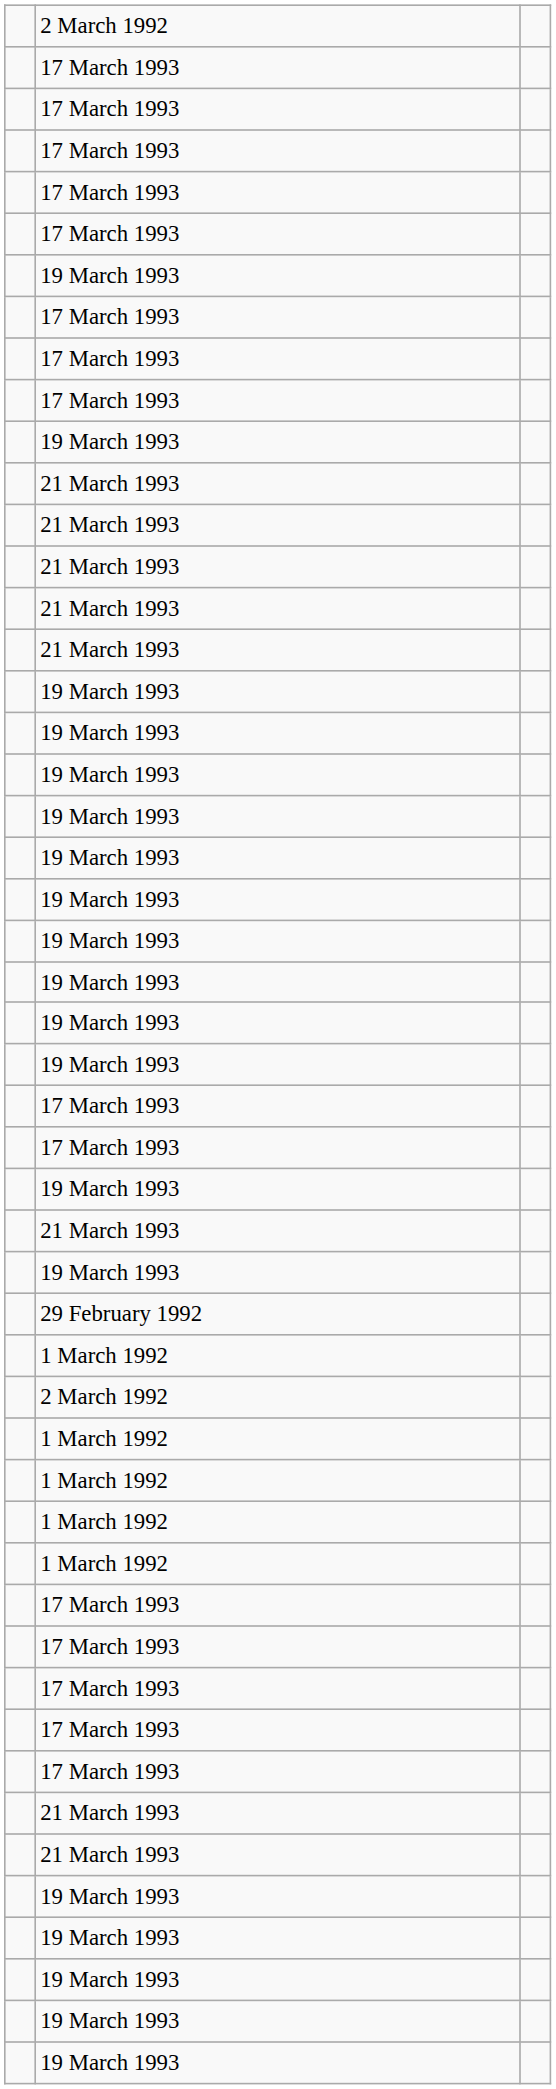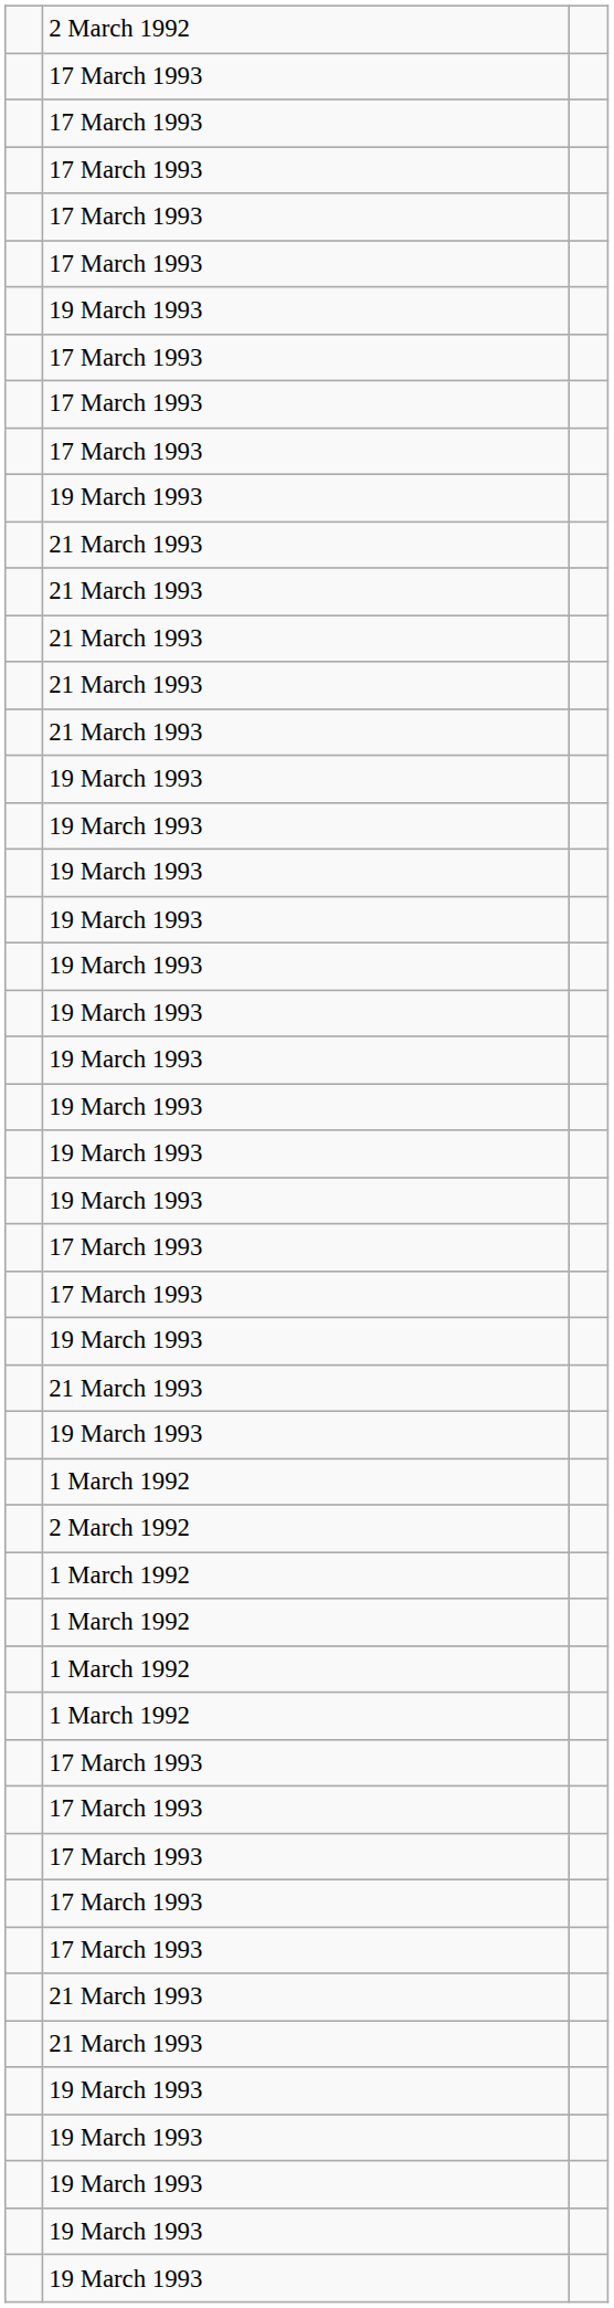 <table class="wikitable" style="font-size: 89%; float: left; width: 24em; margin-right: 1em;height: 1300px;">
 <tr>
 <td></td>
 <td>2 March 1992</td>
 <td></td>
 </tr>
 <tr>
 <td></td>
 <td>17 March 1993</td>
 <td></td>
 </tr>
 <tr>
 <td></td>
 <td>17 March 1993</td>
 <td></td>
 </tr>
 <tr>
 <td></td>
 <td>17 March 1993</td>
 <td></td>
 </tr>
 <tr>
 <td></td>
 <td>17 March 1993</td>
 <td></td>
 </tr>
 <tr>
 <td></td>
 <td>17 March 1993</td>
 <td></td>
 </tr>
 <tr>
 <td></td>
 <td>19 March 1993</td>
 <td></td>
 </tr>
 <tr>
 <td></td>
 <td>17 March 1993</td>
 <td></td>
 </tr>
 <tr>
 <td></td>
 <td>17 March 1993</td>
 <td></td>
 </tr>
 <tr>
 <td></td>
 <td>17 March 1993</td>
 <td></td>
 </tr>
 <tr>
 <td></td>
 <td>19 March 1993</td>
 <td></td>
 </tr>
 <tr>
 <td></td>
 <td>21 March 1993</td>
 <td></td>
 </tr>
 <tr>
 <td></td>
 <td>21 March 1993</td>
 <td></td>
 </tr>
 <tr>
 <td></td>
 <td>21 March 1993</td>
 <td></td>
 </tr>
 <tr>
 <td></td>
 <td>21 March 1993</td>
 <td></td>
 </tr>
 <tr>
 <td></td>
 <td>21 March 1993</td>
 <td></td>
 </tr>
 <tr>
 <td></td>
 <td>19 March 1993</td>
 <td></td>
 </tr>
 <tr>
 <td></td>
 <td>19 March 1993</td>
 <td></td>
 </tr>
 <tr>
 <td></td>
 <td>19 March 1993</td>
 <td></td>
 </tr>
 <tr>
 <td></td>
 <td>19 March 1993</td>
 <td></td>
 </tr>
 <tr>
 <td></td>
 <td>19 March 1993</td>
 <td></td>
 </tr>
 <tr>
 <td></td>
 <td>19 March 1993</td>
 <td></td>
 </tr>
 <tr>
 <td></td>
 <td>19 March 1993</td>
 <td></td>
 </tr>
 <tr>
 <td></td>
 <td>19 March 1993</td>
 <td></td>
 </tr>
 <tr>
 <td></td>
 <td>19 March 1993</td>
 <td></td>
 </tr>
 <tr>
 <td></td>
 <td>19 March 1993</td>
 <td></td>
 </tr>
 <tr>
 <td></td>
 <td>17 March 1993</td>
 <td></td>
 </tr>
 <tr>
 <td></td>
 <td>17 March 1993</td>
 <td></td>
 </tr>
 <tr>
 <td></td>
 <td>19 March 1993</td>
 <td></td>
 </tr>
 <tr>
 <td></td>
 <td>21 March 1993</td>
 <td></td>
 </tr>
 <tr>
 <td></td>
 <td>19 March 1993</td>
 <td></td>
 </tr>
 <tr>
 <td></td>
-<td>29 February 1992</td>
-<td></td>
-</tr>
-<tr>
-<td></td>
 <td>1 March 1992</td>
 <td></td>
 </tr>
 <tr>
 <td></td>
 <td>2 March 1992</td>
 <td></td>
 </tr>
 <tr>
 <td></td>
 <td>1 March 1992</td>
 <td></td>
 </tr>
 <tr>
 <td></td>
 <td>1 March 1992</td>
 <td></td>
 </tr>
 <tr>
 <td></td>
 <td>1 March 1992</td>
 <td></td>
 </tr>
 <tr>
 <td></td>
 <td>1 March 1992</td>
 <td></td>
 </tr>
 <tr>
 <td></td>
 <td>17 March 1993</td>
 <td></td>
 </tr>
 <tr>
 <td></td>
 <td>17 March 1993</td>
 <td></td>
 </tr>
 <tr>
 <td></td>
 <td>17 March 1993</td>
 <td></td>
 </tr>
 <tr>
 <td></td>
 <td>17 March 1993</td>
 <td></td>
 </tr>
 <tr>
 <td></td>
 <td>17 March 1993</td>
 <td></td>
 </tr>
 <tr>
 <td></td>
 <td>21 March 1993</td>
 <td></td>
 </tr>
 <tr>
 <td></td>
 <td>21 March 1993</td>
 <td></td>
 </tr>
 <tr>
 <td></td>
 <td>19 March 1993</td>
 <td></td>
 </tr>
 <tr>
 <td></td>
 <td>19 March 1993</td>
 <td></td>
 </tr>
 <tr>
 <td></td>
 <td>19 March 1993</td>
 <td></td>
 </tr>
 <tr>
 <td></td>
 <td>19 March 1993</td>
 <td></td>
 </tr>
 <tr>
 <td></td>
 <td>19 March 1993</td>
 <td></td>
 </tr>
 </table>
